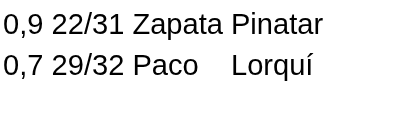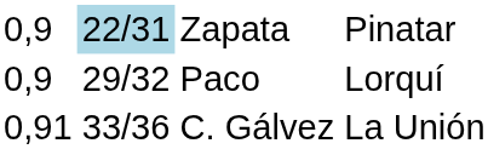 <table style="font-size: 90%; border-collapse:collapse" border=0 cellspacing=0 cellpadding=2>
 <tr bgcolor=#DCDCDC>
 </tr>
 <tr>
 <td>0,9</td>
-<td>22/31</td>
+<td style="background: lightblue;">22/31</td>
 <td>Zapata</td>
 <td>Pinatar</td>
 </tr>
 <tr>
-<td>0,7</td>
+<td>0,9</td>
 <td>29/32</td>
 <td>Paco</td>
 <td>Lorquí</td>
 </tr>
+<tr>
+<td>0,91</td>
+<td>33/36</td>
+<td>C. Gálvez</td>
+<td>La Unión</td>
+</tr>
 </table>
